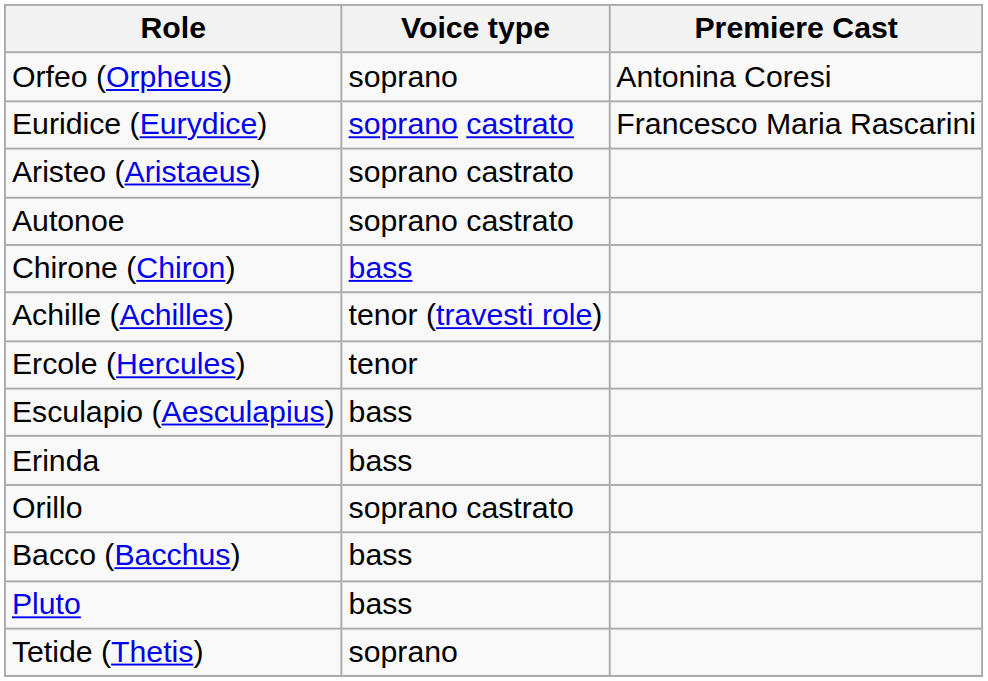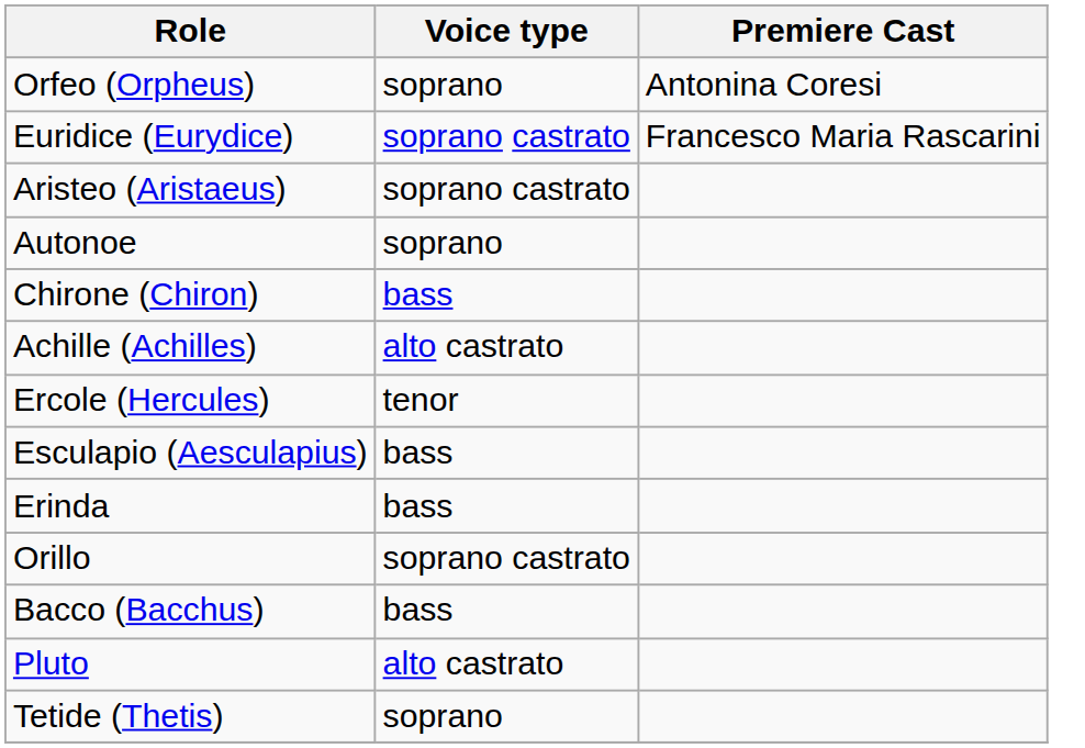 <table class="wikitable">
 <tr>
 <th>Role</th>
 <th>Voice type</th>
 <th>Premiere Cast</th>
 </tr>
 <tr>
 <td>Orfeo (<a href='#'>Orpheus</a>)</td>
 <td>soprano</td>
 <td>Antonina Coresi</td>
 </tr>
 <tr>
 <td>Euridice (<a href='#'>Eurydice</a>)</td>
 <td><a href='#'>soprano</a> <a href='#'>castrato</a></td>
 <td>Francesco Maria Rascarini</td>
 </tr>
 <tr>
 <td>Aristeo (<a href='#'>Aristaeus</a>)</td>
 <td>soprano castrato</td>
 <td></td>
 </tr>
 <tr>
 <td>Autonoe</td>
-<td>soprano castrato</td>
+<td>soprano</td>
 <td></td>
 </tr>
 <tr>
 <td>Chirone (<a href='#'>Chiron</a>)</td>
 <td><a href='#'>bass</a></td>
 <td></td>
 </tr>
 <tr>
 <td>Achille (<a href='#'>Achilles</a>)</td>
-<td>tenor (<a href='#'>travesti role</a>)</td>
+<td><a href='#'>alto</a> castrato</td>
 <td></td>
 </tr>
 <tr>
 <td>Ercole (<a href='#'>Hercules</a>)</td>
 <td>tenor</td>
 <td></td>
 </tr>
 <tr>
 <td>Esculapio (<a href='#'>Aesculapius</a>)</td>
 <td>bass</td>
 <td></td>
 </tr>
 <tr>
 <td>Erinda</td>
 <td>bass</td>
 <td></td>
 </tr>
 <tr>
 <td>Orillo</td>
 <td>soprano castrato</td>
 <td></td>
 </tr>
 <tr>
 <td>Bacco (<a href='#'>Bacchus</a>)</td>
 <td>bass</td>
 <td></td>
 </tr>
 <tr>
 <td><a href='#'>Pluto</a></td>
-<td>bass</td>
+<td><a href='#'>alto</a> castrato</td>
 <td></td>
 </tr>
 <tr>
 <td>Tetide (<a href='#'>Thetis</a>)</td>
 <td>soprano</td>
 <td></td>
 </tr>
 <tr>
 </tr>
 </table>
